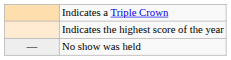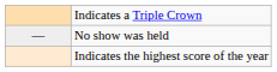 <table class="wikitable">
 <tr>
 <td width="75px" style="background:#FFDEAD; text-align:center"></td>
 <td>Indicates a <a href='#'>Triple Crown</a></td>
 </tr>
 <tr>
+<td width="75px" style="background:#eee; text-align:center">—</td>
+<td>No show was held</td>
+</tr>
+<tr>
 <td width="75px" style="background:#FFEBD2; text-align:center"></td>
 <td>Indicates the highest score of the year</td>
 </tr>
-<tr>
-<td width="75px" style="background:#eee; text-align:center">—</td>
-<td>No show was held</td>
-</tr>
 </table>
